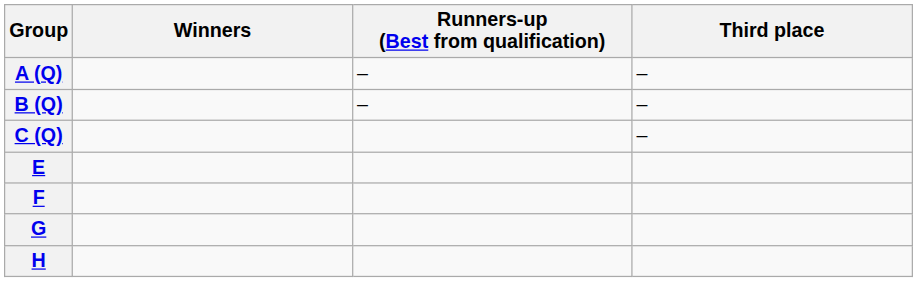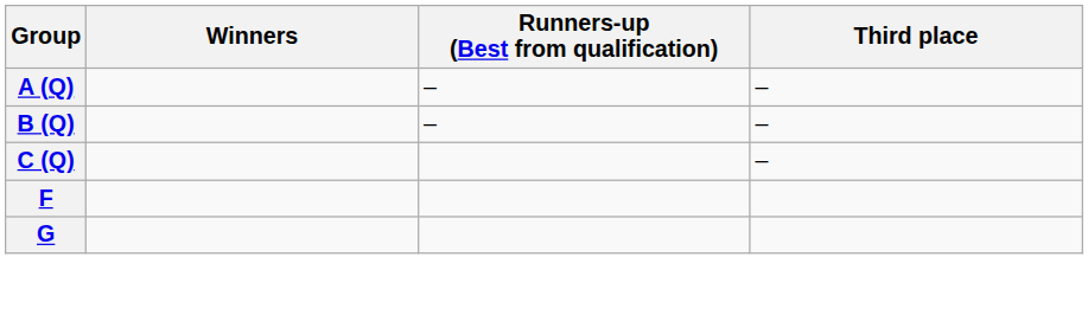 <table class="wikitable">
 <tr>
 <th>Group</th>
 <th width=220>Winners</th>
 <th width=220>Runners-up<br>(<a href='#'>Best</a> from qualification)</th>
 <th width=220>Third place</th>
 </tr>
 <tr>
 <th><a href='#'>A (Q)</a></th>
 <td></td>
 <td>–</td>
 <td>–</td>
 </tr>
 <tr>
 <th><a href='#'>B (Q)</a></th>
 <td></td>
 <td>–</td>
 <td>–</td>
 </tr>
 <tr>
 <th><a href='#'>C (Q)</a></th>
 <td></td>
 <td></td>
 <td>–</td>
 </tr>
 <tr>
-<th><a href='#'>E</a></th>
-<td></td>
-<td></td>
-<td></td>
-</tr>
-<tr>
 <th><a href='#'>F</a></th>
 <td></td>
 <td></td>
 <td></td>
 </tr>
 <tr>
 <th><a href='#'>G</a></th>
 <td></td>
 <td></td>
 <td></td>
 </tr>
-<tr>
-<th><a href='#'>H</a></th>
-<td></td>
-<td></td>
-<td></td>
-</tr>
 </table>
